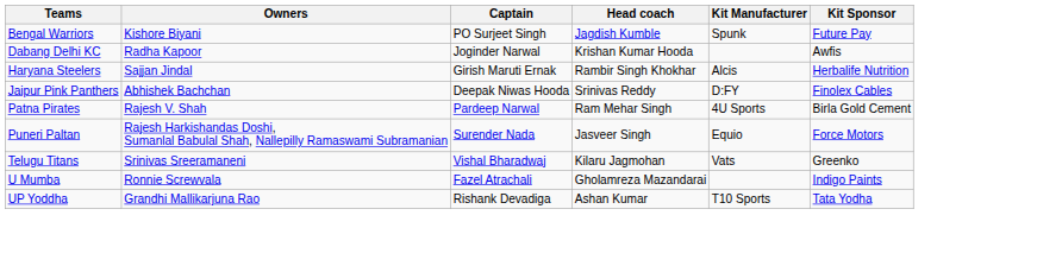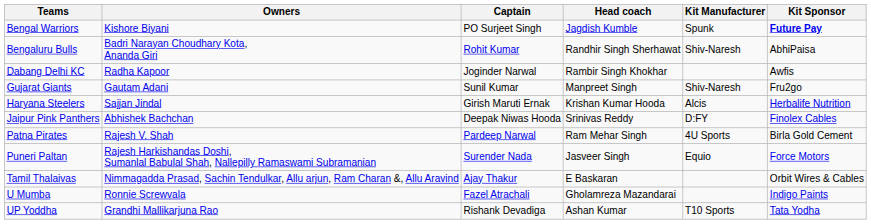 <table class="wikitable sortable" style="text-align: left;">
 <tr>
 <th>Teams</th>
 <th>Owners</th>
 <th>Captain</th>
 <th>Head coach</th>
 <th>Kit Manufacturer</th>
 <th>Kit Sponsor</th>
 </tr>
 <tr>
 <td><a href='#'>Bengal Warriors</a></td>
 <td><a href='#'>Kishore Biyani</a></td>
 <td> PO Surjeet Singh</td>
 <td> <a href='#'>Jagdish Kumble</a></td>
 <td>Spunk</td>
-<td><a href='#'>Future Pay</a></td>
+<td><strong><a href='#'>Future Pay</a></strong></td>
+</tr>
+<tr>
+<td><a href='#'>Bengaluru Bulls</a></td>
+<td><a href='#'>Badri Narayan Choudhary Kota</a>,<br><a href='#'>Ananda Giri</a></td>
+<td> <a href='#'>Rohit Kumar</a></td>
+<td> Randhir Singh Sherhawat</td>
+<td>Shiv-Naresh</td>
+<td>AbhiPaisa</td>
 </tr>
 <tr>
 <td><a href='#'>Dabang Delhi KC</a></td>
 <td><a href='#'>Radha Kapoor</a></td>
 <td> Joginder Narwal</td>
-<td> Krishan Kumar Hooda</td>
+<td> Rambir Singh Khokhar</td>
 <td></td>
 <td>Awfis</td>
+</tr>
+<tr>
+<td><a href='#'>Gujarat Giants</a></td>
+<td><a href='#'>Gautam Adani</a></td>
+<td> Sunil Kumar</td>
+<td> Manpreet Singh</td>
+<td>Shiv-Naresh</td>
+<td>Fru2go</td>
 </tr>
 <tr>
 <td><a href='#'>Haryana Steelers</a></td>
 <td><a href='#'>Sajjan Jindal</a></td>
 <td> Girish Maruti Ernak</td>
-<td> Rambir Singh Khokhar</td>
+<td> Krishan Kumar Hooda</td>
 <td>Alcis</td>
 <td><a href='#'>Herbalife Nutrition</a></td>
 </tr>
 <tr>
 <td><a href='#'>Jaipur Pink Panthers</a></td>
 <td><a href='#'>Abhishek Bachchan</a></td>
 <td> Deepak Niwas Hooda</td>
 <td> Srinivas Reddy</td>
 <td>D:FY</td>
 <td><a href='#'>Finolex Cables</a></td>
 </tr>
 <tr>
 <td><a href='#'>Patna Pirates</a></td>
 <td><a href='#'>Rajesh V. Shah</a></td>
 <td> <a href='#'>Pardeep Narwal</a></td>
 <td> Ram Mehar Singh</td>
 <td>4U Sports</td>
 <td>Birla Gold Cement</td>
 </tr>
 <tr>
 <td><a href='#'>Puneri Paltan</a></td>
 <td><a href='#'>Rajesh Harkishandas Doshi</a>,<br><a href='#'>Sumanlal Babulal Shah</a>, <a href='#'>Nallepilly Ramaswami Subramanian</a></td>
 <td> <a href='#'>Surender Nada</a></td>
 <td> Jasveer Singh</td>
 <td>Equio</td>
 <td><a href='#'>Force Motors</a></td>
 </tr>
 <tr>
-<td><a href='#'>Telugu Titans</a></td>
-<td><a href='#'>Srinivas Sreeramaneni</a></td>
-<td> <a href='#'>Vishal Bharadwaj</a></td>
-<td> Kilaru Jagmohan</td>
-<td>Vats</td>
-<td>Greenko</td>
+<td><a href='#'>Tamil Thalaivas</a></td>
+<td><a href='#'>Nimmagadda Prasad</a>, <a href='#'>Sachin Tendulkar</a>, <a href='#'>Allu arjun</a>, <a href='#'>Ram Charan</a> &, <a href='#'>Allu Aravind</a></td>
+<td> <a href='#'>Ajay Thakur</a></td>
+<td> E Baskaran</td>
+<td></td>
+<td>Orbit Wires & Cables</td>
 </tr>
 <tr>
 <td><a href='#'>U Mumba</a></td>
 <td><a href='#'>Ronnie Screwvala</a></td>
 <td> <a href='#'>Fazel Atrachali</a></td>
 <td> Gholamreza Mazandarai</td>
 <td></td>
 <td><a href='#'>Indigo Paints</a></td>
 </tr>
 <tr>
 <td><a href='#'>UP Yoddha</a></td>
 <td><a href='#'>Grandhi Mallikarjuna Rao</a></td>
 <td> Rishank Devadiga</td>
 <td> Ashan Kumar</td>
 <td>T10 Sports</td>
 <td><a href='#'>Tata Yodha</a></td>
 </tr>
 </table>
